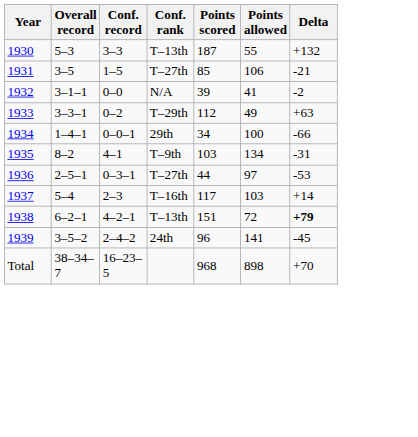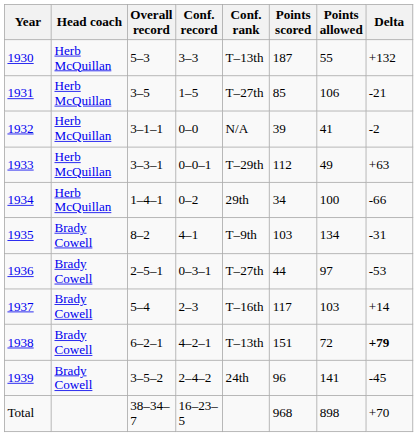 <table class="sortable wikitable">
 <tr>
 <th width="50">Year</th>
+<th width="85">Head coach</th>
 <th width="50">Overall record</th>
 <th width="50">Conf. record</th>
 <th width="50">Conf. rank</th>
 <th width="50">Points scored</th>
 <th width="50">Points allowed</th>
 <th width="50">Delta</th>
 </tr>
 <tr align="left" bgcolor="">
 <td><a href='#'>1930</a></td>
+<td><a href='#'>Herb McQuillan</a></td>
 <td>5–3</td>
 <td>3–3</td>
 <td>T–13th</td>
 <td>187</td>
 <td>55</td>
 <td>+132</td>
 </tr>
 <tr align="left" bgcolor="">
 <td><a href='#'>1931</a></td>
+<td><a href='#'>Herb McQuillan</a></td>
 <td>3–5</td>
 <td>1–5</td>
 <td>T–27th</td>
 <td>85</td>
 <td>106</td>
 <td>-21</td>
 </tr>
 <tr align="left" bgcolor="">
 <td><a href='#'>1932</a></td>
+<td><a href='#'>Herb McQuillan</a></td>
 <td>3–1–1</td>
 <td>0–0</td>
 <td>N/A</td>
 <td>39</td>
 <td>41</td>
 <td>-2</td>
 </tr>
 <tr align="left" bgcolor="">
 <td><a href='#'>1933</a></td>
+<td><a href='#'>Herb McQuillan</a></td>
 <td>3–3–1</td>
-<td>0–2</td>
+<td>0–0–1</td>
 <td>T–29th</td>
 <td>112</td>
 <td>49</td>
 <td>+63</td>
 </tr>
 <tr align="left" bgcolor="">
 <td><a href='#'>1934</a></td>
+<td><a href='#'>Herb McQuillan</a></td>
 <td>1–4–1</td>
-<td>0–0–1</td>
+<td>0–2</td>
 <td>29th</td>
 <td>34</td>
 <td>100</td>
 <td>-66</td>
 </tr>
 <tr align="left" bgcolor="">
 <td><a href='#'>1935</a></td>
+<td><a href='#'>Brady Cowell</a></td>
 <td>8–2</td>
 <td>4–1</td>
 <td>T–9th</td>
 <td>103</td>
 <td>134</td>
 <td>-31</td>
 </tr>
 <tr align="left" bgcolor="">
 <td><a href='#'>1936</a></td>
+<td><a href='#'>Brady Cowell</a></td>
 <td>2–5–1</td>
 <td>0–3–1</td>
 <td>T–27th</td>
 <td>44</td>
 <td>97</td>
 <td>-53</td>
 </tr>
 <tr align="left" bgcolor="">
 <td><a href='#'>1937</a></td>
+<td><a href='#'>Brady Cowell</a></td>
 <td>5–4</td>
 <td>2–3</td>
 <td>T–16th</td>
 <td>117</td>
 <td>103</td>
 <td>+14</td>
 </tr>
 <tr align="left" bgcolor="">
 <td><a href='#'>1938</a></td>
+<td><a href='#'>Brady Cowell</a></td>
 <td>6–2–1</td>
 <td>4–2–1</td>
 <td>T–13th</td>
 <td>151</td>
 <td>72</td>
 <td><strong>+79</strong></td>
 </tr>
 <tr align="left" bgcolor="">
 <td><a href='#'>1939</a></td>
+<td><a href='#'>Brady Cowell</a></td>
 <td>3–5–2</td>
 <td>2–4–2</td>
 <td>24th</td>
 <td>96</td>
 <td>141</td>
 <td>-45</td>
 </tr>
 <tr align="left" bgcolor="">
 <td>Total</td>
+<td></td>
 <td>38–34–7</td>
 <td>16–23–5</td>
 <td></td>
 <td>968</td>
 <td>898</td>
 <td>+70</td>
 </tr>
 </table>
